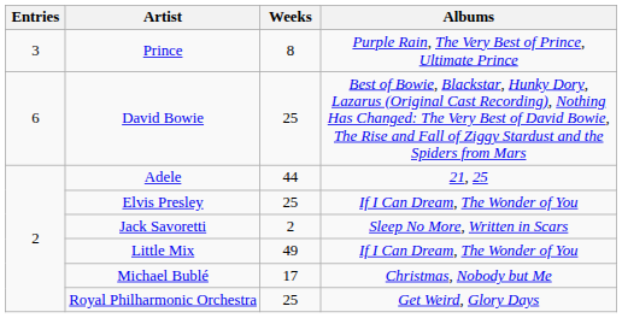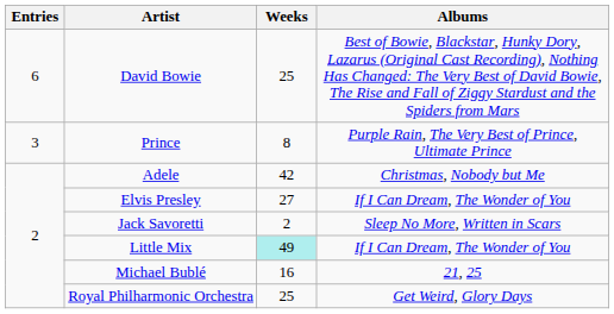 <table class="wikitable sortable" style="text-align: center;">
 <tr>
 <th scope="col" style="width:55px;" data-sort-type="number">Entries</th>
 <th scope="col" style="text-align:center;">Artist</th>
 <th scope="col" style="width:55px;" data-sort-type="number">Weeks</th>
 <th scope="col" style="width:300px;">Albums</th>
 </tr>
 <tr>
+<td>6</td>
+<td><a href='#'>David Bowie</a></td>
+<td>25</td>
+<td><em><a href='#'>Best of Bowie</a></em>, <em><a href='#'>Blackstar</a></em>, <em><a href='#'>Hunky Dory</a></em>, <em><a href='#'>Lazarus (Original Cast Recording)</a></em>, <em><a href='#'>Nothing Has Changed: The Very Best of David Bowie</a></em>, <em><a href='#'>The Rise and Fall of Ziggy Stardust and the Spiders from Mars</a></em></td>
+</tr>
+<tr>
 <td>3</td>
 <td><a href='#'>Prince</a></td>
 <td>8</td>
 <td><em><a href='#'>Purple Rain</a></em>, <em><a href='#'>The Very Best of Prince</a></em>, <em><a href='#'>Ultimate Prince</a></em></td>
 </tr>
 <tr>
-<td>6</td>
-<td><a href='#'>David Bowie</a></td>
-<td>25</td>
-<td><em><a href='#'>Best of Bowie</a></em>, <em><a href='#'>Blackstar</a></em>, <em><a href='#'>Hunky Dory</a></em>, <em><a href='#'>Lazarus (Original Cast Recording)</a></em>, <em><a href='#'>Nothing Has Changed: The Very Best of David Bowie</a></em>, <em><a href='#'>The Rise and Fall of Ziggy Stardust and the Spiders from Mars</a></em></td>
-</tr>
-<tr>
 <td rowspan="6">2</td>
 <td><a href='#'>Adele</a></td>
-<td>44</td>
-<td><em><a href='#'>21</a></em>, <em><a href='#'>25</a></em></td>
+<td>42</td>
+<td><em><a href='#'>Christmas</a></em>, <em><a href='#'>Nobody but Me</a></em></td>
 </tr>
 <tr>
 <td><a href='#'>Elvis Presley</a></td>
-<td>25</td>
+<td>27</td>
 <td><em><a href='#'>If I Can Dream</a></em>, <em><a href='#'>The Wonder of You</a></em></td>
 </tr>
 <tr>
 <td><a href='#'>Jack Savoretti</a></td>
 <td>2</td>
 <td><em><a href='#'>Sleep No More</a></em>, <em><a href='#'>Written in Scars</a></em></td>
 </tr>
 <tr>
 <td><a href='#'>Little Mix</a></td>
-<td>49</td>
+<td style="background: paleturquoise;">49</td>
 <td><em><a href='#'>If I Can Dream</a></em>, <em><a href='#'>The Wonder of You</a></em></td>
 </tr>
 <tr>
 <td><a href='#'>Michael Bublé</a></td>
-<td>17</td>
-<td><em><a href='#'>Christmas</a></em>, <em><a href='#'>Nobody but Me</a></em></td>
+<td>16</td>
+<td><em><a href='#'>21</a></em>, <em><a href='#'>25</a></em></td>
 </tr>
 <tr>
 <td><a href='#'>Royal Philharmonic Orchestra</a></td>
 <td>25</td>
 <td><em><a href='#'>Get Weird</a></em>, <em><a href='#'>Glory Days</a></em></td>
 </tr>
 </table>
